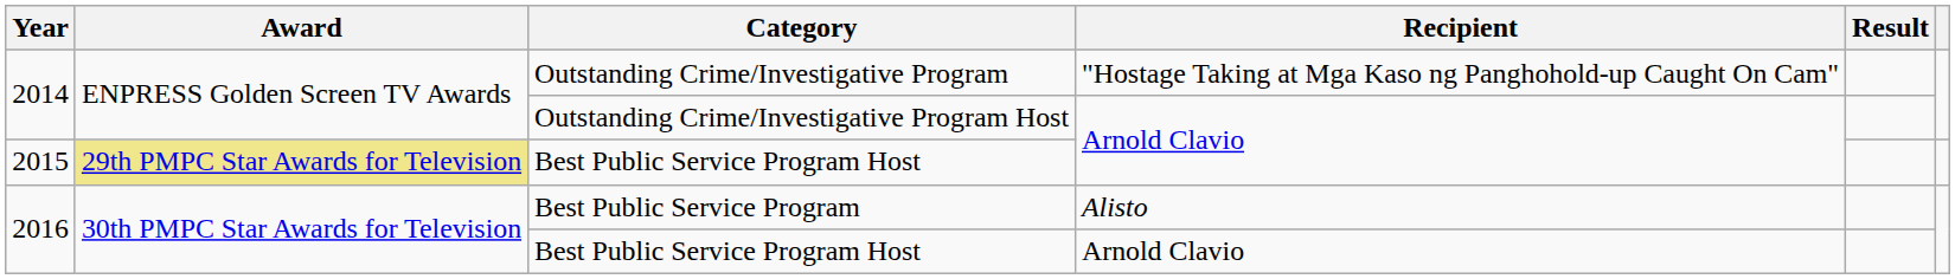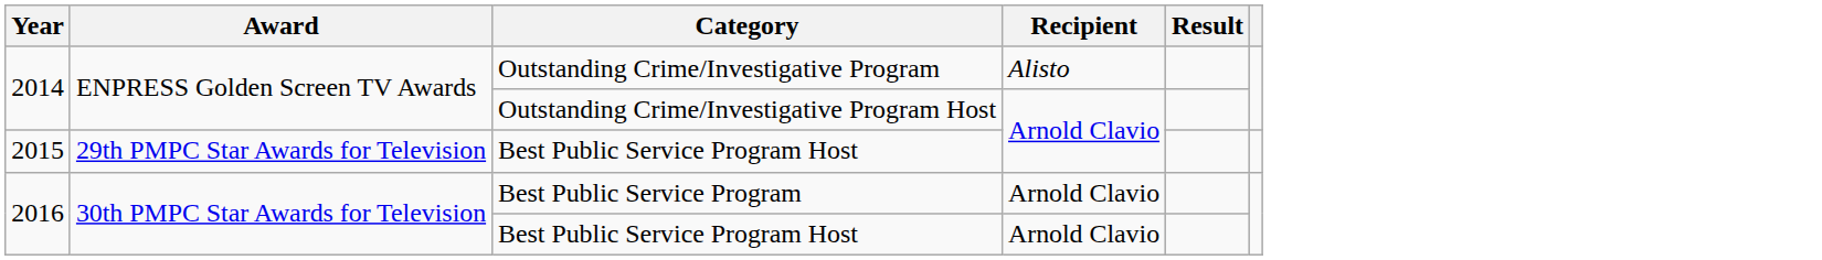 <table class="wikitable">
 <tr>
 <th>Year</th>
 <th>Award</th>
 <th>Category</th>
 <th>Recipient</th>
 <th>Result</th>
 <th></th>
 </tr>
 <tr>
 <td rowspan=2>2014</td>
 <td rowspan=2>ENPRESS Golden Screen TV Awards</td>
 <td>Outstanding Crime/Investigative Program</td>
-<td>"Hostage Taking at Mga Kaso ng Panghohold-up Caught On Cam"</td>
+<td><em>Alisto</em></td>
 <td></td>
 <td rowspan=2></td>
 </tr>
 <tr>
 <td>Outstanding Crime/Investigative Program Host</td>
 <td rowspan=2><a href='#'>Arnold Clavio</a></td>
 <td></td>
 </tr>
 <tr>
 <td>2015</td>
-<td style="background: khaki;"><a href='#'>29th PMPC Star Awards for Television</a></td>
+<td><a href='#'>29th PMPC Star Awards for Television</a></td>
 <td>Best Public Service Program Host</td>
 <td></td>
 <td></td>
 </tr>
 <tr>
 <td rowspan=2>2016</td>
 <td rowspan=2><a href='#'>30th PMPC Star Awards for Television</a></td>
 <td>Best Public Service Program</td>
-<td><em>Alisto</em></td>
+<td>Arnold Clavio</td>
 <td></td>
 <td rowspan=2></td>
 </tr>
 <tr>
 <td>Best Public Service Program Host</td>
 <td>Arnold Clavio</td>
 <td></td>
 </tr>
 </table>
